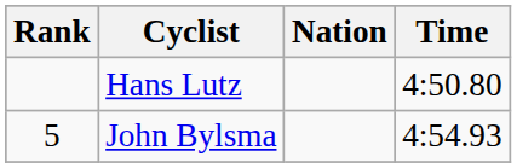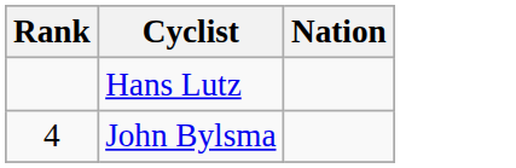 <table class="wikitable sortable" style=text-align:center>
 <tr>
 <th>Rank</th>
 <th>Cyclist</th>
 <th>Nation</th>
-<th>Time</th>
 </tr>
 <tr>
 <td></td>
 <td align=left data-sort-value="Lutz, Hans"><a href='#'>Hans Lutz</a></td>
 <td align=left></td>
-<td>4:50.80</td>
 </tr>
 <tr>
-<td>5</td>
+<td>4</td>
 <td align=left data-sort-value="Bylsma, John"><a href='#'>John Bylsma</a></td>
 <td align=left></td>
-<td>4:54.93</td>
 </tr>
 </table>
